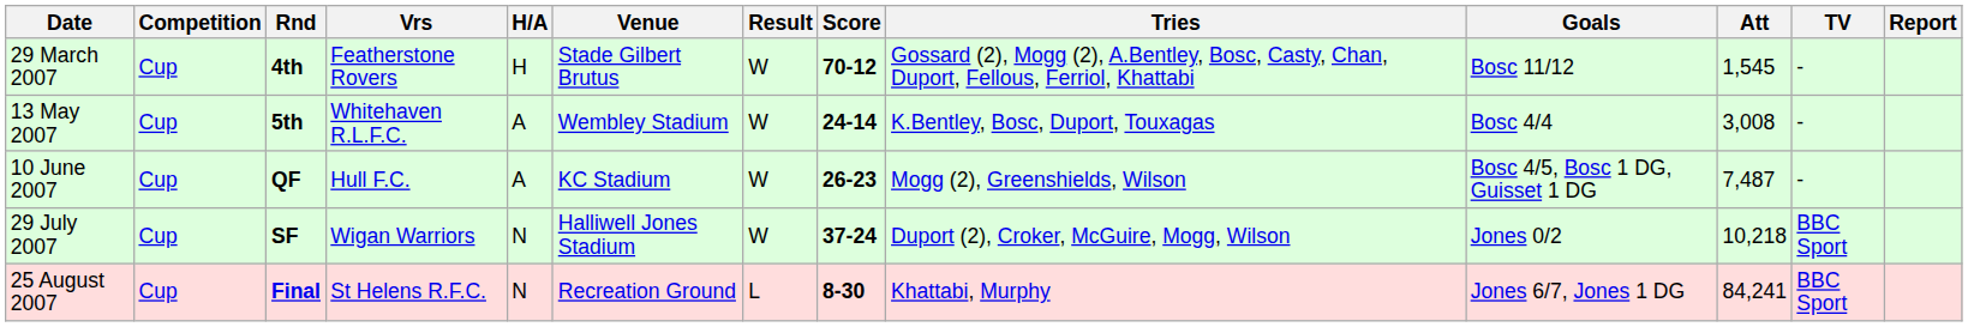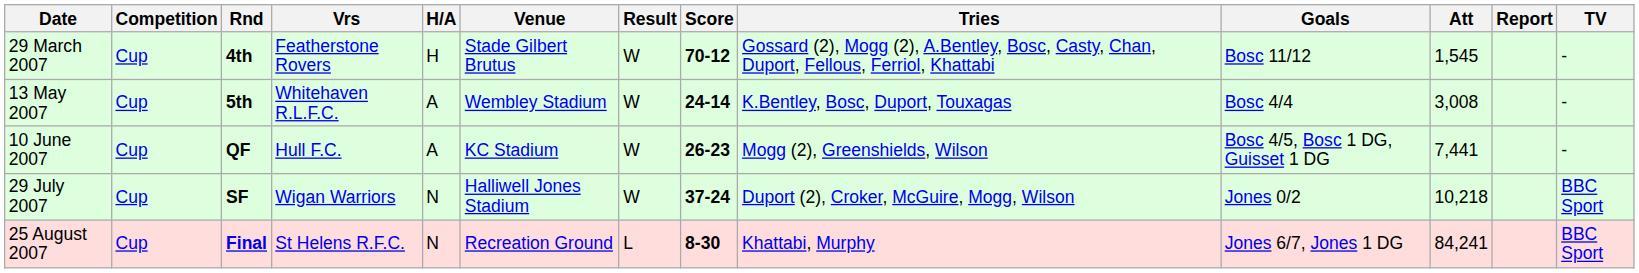 <table class="wikitable"  style="font-size:85%; width:100%;">
 <tr>
 <th>Date</th>
 <th>Competition</th>
 <th>Rnd</th>
 <th>Vrs</th>
 <th>H/A</th>
 <th>Venue</th>
 <th>Result</th>
 <th>Score</th>
 <th>Tries</th>
 <th>Goals</th>
 <th>Att</th>
+<th>Report</th>
 <th>TV</th>
-<th>Report</th>
 </tr>
 <tr style="background:#ddffdd;" width=20 | >
 <td>29 March 2007</td>
 <td><a href='#'>Cup</a></td>
 <td><strong>4th</strong></td>
 <td><a href='#'>Featherstone Rovers</a></td>
 <td>H</td>
 <td><a href='#'>Stade Gilbert Brutus</a></td>
 <td>W</td>
 <td><strong>70-12</strong></td>
 <td><a href='#'>Gossard</a> (2), <a href='#'>Mogg</a> (2), <a href='#'>A.Bentley</a>, <a href='#'>Bosc</a>, <a href='#'>Casty</a>, <a href='#'>Chan</a>, <a href='#'>Duport</a>, <a href='#'>Fellous</a>, <a href='#'>Ferriol</a>, <a href='#'>Khattabi</a></td>
 <td><a href='#'>Bosc</a> 11/12</td>
 <td>1,545</td>
+<td></td>
 <td>-</td>
-<td></td>
 </tr>
 <tr style="background:#ddffdd;" width=20 | >
 <td>13 May 2007</td>
 <td><a href='#'>Cup</a></td>
 <td><strong>5th</strong></td>
 <td><a href='#'>Whitehaven R.L.F.C.</a></td>
 <td>A</td>
 <td><a href='#'>Wembley Stadium</a></td>
 <td>W</td>
 <td><strong>24-14</strong></td>
 <td><a href='#'>K.Bentley</a>, <a href='#'>Bosc</a>, <a href='#'>Duport</a>, <a href='#'>Touxagas</a></td>
 <td><a href='#'>Bosc</a> 4/4</td>
 <td>3,008</td>
+<td></td>
 <td>-</td>
-<td></td>
 </tr>
 <tr style="background:#ddffdd;" width=20 | >
 <td>10 June 2007</td>
 <td><a href='#'>Cup</a></td>
 <td><strong>QF</strong></td>
 <td><a href='#'>Hull F.C.</a></td>
 <td>A</td>
 <td><a href='#'>KC Stadium</a></td>
 <td>W</td>
 <td><strong>26-23</strong></td>
 <td><a href='#'>Mogg</a> (2), <a href='#'>Greenshields</a>, <a href='#'>Wilson</a></td>
 <td><a href='#'>Bosc</a> 4/5, <a href='#'>Bosc</a> 1 DG, <a href='#'>Guisset</a> 1 DG</td>
-<td>7,487</td>
+<td>7,441</td>
+<td></td>
 <td>-</td>
-<td></td>
 </tr>
 <tr style="background:#ddffdd;" width=20 | >
 <td>29 July 2007</td>
 <td><a href='#'>Cup</a></td>
 <td><strong>SF</strong></td>
 <td><a href='#'>Wigan Warriors</a></td>
 <td>N</td>
 <td><a href='#'>Halliwell Jones Stadium</a></td>
 <td>W</td>
 <td><strong>37-24</strong></td>
 <td><a href='#'>Duport</a> (2), <a href='#'>Croker</a>, <a href='#'>McGuire</a>, <a href='#'>Mogg</a>, <a href='#'>Wilson</a></td>
 <td><a href='#'>Jones</a> 0/2</td>
 <td>10,218</td>
+<td></td>
 <td><a href='#'>BBC Sport</a></td>
-<td></td>
 </tr>
 <tr style="background:#ffdddd;" width=20 | >
 <td>25 August 2007</td>
 <td><a href='#'>Cup</a></td>
 <td><strong><a href='#'>Final</a></strong></td>
 <td><a href='#'>St Helens R.F.C.</a></td>
 <td>N</td>
 <td><a href='#'>Recreation Ground</a></td>
 <td>L</td>
 <td><strong>8-30</strong></td>
 <td><a href='#'>Khattabi</a>, <a href='#'>Murphy</a></td>
 <td><a href='#'>Jones</a> 6/7, <a href='#'>Jones</a> 1 DG</td>
 <td>84,241</td>
+<td></td>
 <td><a href='#'>BBC Sport</a></td>
-<td></td>
 </tr>
 </table>
